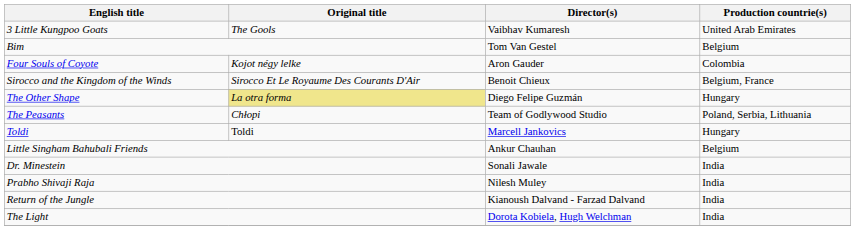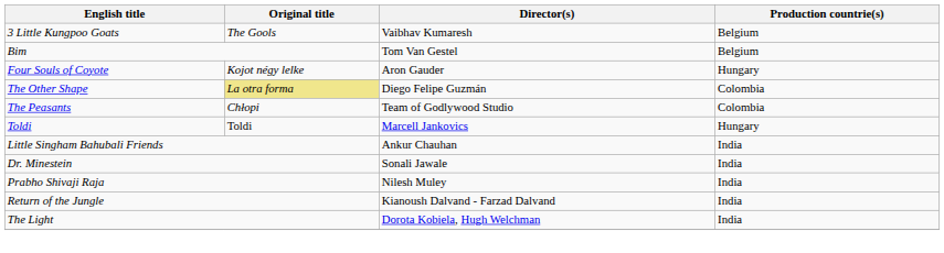 <table class="sortable wikitable" style="width:100%; margin-bottom:4px" cellpadding="5">
 <tr>
 <th scope="col">English title</th>
 <th scope="col">Original title</th>
 <th scope="col">Director(s)</th>
 <th scope="col">Production countrie(s)</th>
 </tr>
 <tr>
 <td><em>3 Little Kungpoo Goats</em></td>
 <td><em>The Gools</em></td>
 <td>Vaibhav Kumaresh</td>
-<td>United Arab Emirates</td>
+<td>Belgium</td>
 </tr>
 <tr>
 <td colspan=2><em>Bim</em></td>
 <td>Tom Van Gestel</td>
 <td>Belgium</td>
 </tr>
 <tr>
 <td><em><a href='#'>Four Souls of Coyote</a></em></td>
 <td><em>Kojot négy lelke</em></td>
 <td>Aron Gauder</td>
-<td>Colombia</td>
-</tr>
-<tr>
-<td><em>Sirocco and the Kingdom of the Winds</em></td>
-<td><em>Sirocco Et Le Royaume Des Courants D'Air</em></td>
-<td>Benoit Chieux</td>
-<td>Belgium, France</td>
+<td>Hungary</td>
 </tr>
 <tr>
 <td><em><a href='#'>The Other Shape</a></em></td>
 <td style="background: khaki;"><em>La otra forma</em></td>
 <td>Diego Felipe Guzmán</td>
-<td>Hungary</td>
+<td>Colombia</td>
 </tr>
 <tr>
 <td><em><a href='#'>The Peasants</a></em></td>
 <td><em>Chłopi</em></td>
 <td>Team of Godlywood Studio</td>
-<td>Poland, Serbia, Lithuania</td>
+<td>Colombia</td>
 </tr>
 <tr>
 <td><em><a href='#'>Toldi</a></em></td>
 <td>Toldi</td>
 <td><a href='#'>Marcell Jankovics</a></td>
 <td>Hungary</td>
 </tr>
 <tr>
 <td colspan=2><em>Little Singham Bahubali Friends</em></td>
 <td>Ankur Chauhan</td>
-<td>Belgium</td>
+<td>India</td>
 </tr>
 <tr>
 <td colspan=2><em>Dr. Minestein</em></td>
 <td>Sonali Jawale</td>
 <td>India</td>
 </tr>
 <tr>
 <td colspan=2><em>Prabho Shivaji Raja</em></td>
 <td>Nilesh Muley</td>
 <td>India</td>
 </tr>
 <tr>
 <td colspan=2><em>Return of the Jungle</em></td>
 <td>Kianoush Dalvand - Farzad Dalvand</td>
 <td>India</td>
 </tr>
 <tr>
 <td colspan=2><em>The Light</em></td>
 <td><a href='#'>Dorota Kobiela</a>, <a href='#'>Hugh Welchman</a></td>
 <td>India</td>
 </tr>
 <tr>
 </tr>
 </table>
